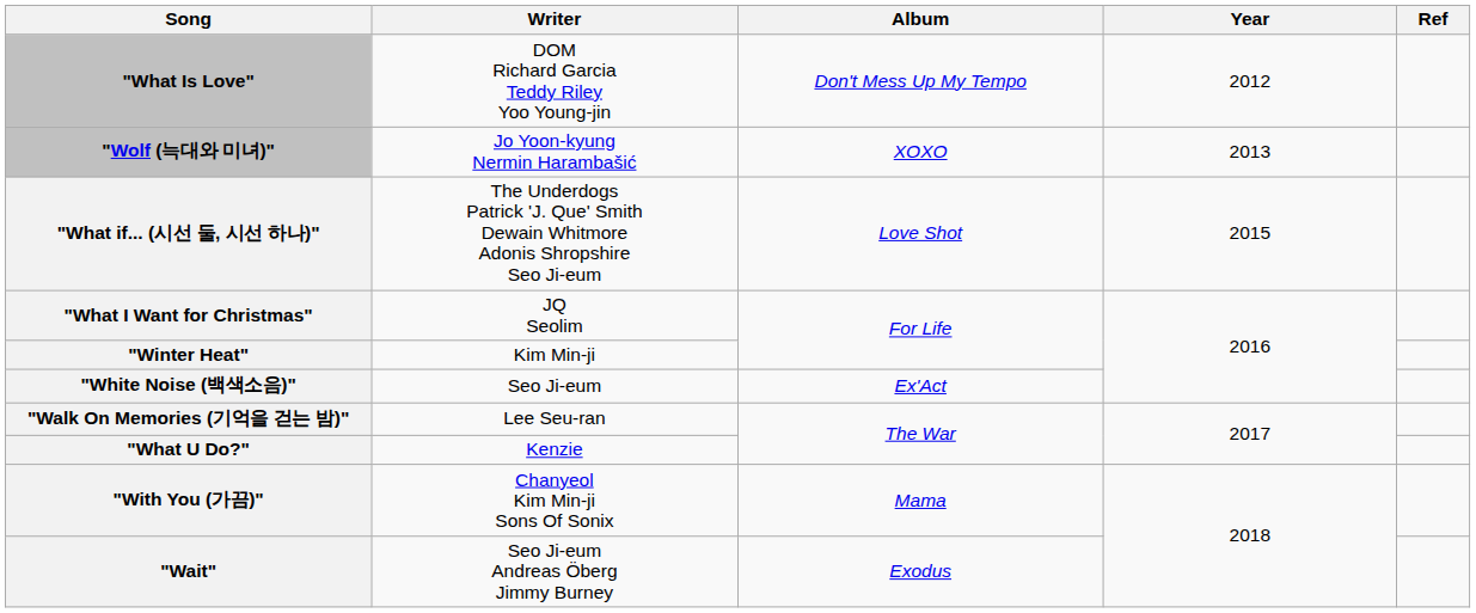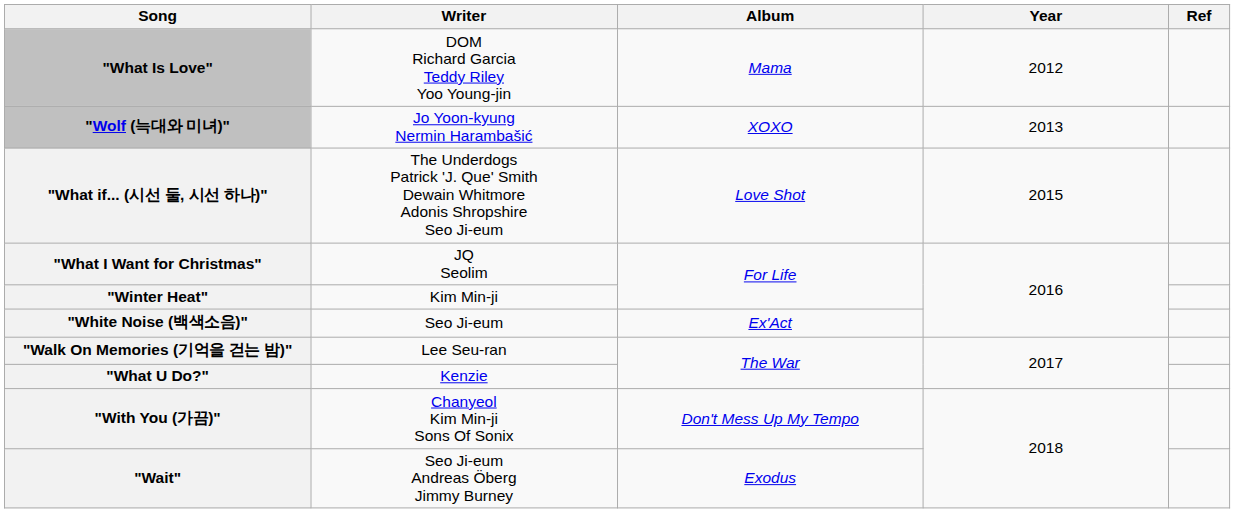 <table class="wikitable" style="text-align:center; width:100%">
 <tr>
 <th style="width:25%">Song</th>
 <th style="width:25%">Writer</th>
 <th style="width:25%">Album</th>
 <th style="width:20%">Year</th>
 <th style="width:5%">Ref</th>
 </tr>
 <tr>
 <th scope=row style="background-color:#C0C0C0">"What Is Love" </th>
 <td>DOM<br>Richard Garcia<br><a href='#'>Teddy Riley</a><br>Yoo Young-jin</td>
-<td><em><a href='#'>Don't Mess Up My Tempo</a></em></td>
+<td><em><a href='#'>Mama</a></em></td>
 <td>2012</td>
 <td></td>
 </tr>
 <tr>
 <th scope=row style="background-color:#C0C0C0">"<a href='#'>Wolf</a> (늑대와 미녀)" </th>
 <td><a href='#'>Jo Yoon-kyung</a><br><a href='#'>Nermin Harambašić</a></td>
 <td><em><a href='#'>XOXO</a></em></td>
 <td>2013</td>
 <td></td>
 </tr>
 <tr>
 <th scope="row">"What if... (시선 둘, 시선 하나)"</th>
 <td>The Underdogs<br> Patrick 'J. Que' Smith<br> Dewain Whitmore<br> Adonis Shropshire<br> Seo Ji-eum</td>
 <td><em><a href='#'>Love Shot</a></em></td>
 <td>2015</td>
 <td></td>
 </tr>
 <tr>
 <th scope="row">"What I Want for Christmas"</th>
 <td>JQ<br>Seolim</td>
 <td rowspan="2"><em><a href='#'>For Life</a></em></td>
 <td rowspan="3">2016</td>
 <td></td>
 </tr>
 <tr>
 <th scope="row">"Winter Heat"</th>
 <td>Kim Min-ji</td>
 <td></td>
 </tr>
 <tr>
 <th scope="row">"White Noise (백색소음)"</th>
 <td>Seo Ji-eum</td>
 <td><em><a href='#'>Ex'Act</a></em></td>
 <td></td>
 </tr>
 <tr>
 <th scope="row">"Walk On Memories (기억을 걷는 밤)"</th>
 <td>Lee Seu-ran</td>
 <td rowspan="2"><em><a href='#'>The War</a></em></td>
 <td rowspan="2">2017</td>
 <td></td>
 </tr>
 <tr>
 <th scope="row">"What U Do?"</th>
 <td><a href='#'>Kenzie</a></td>
 <td></td>
 </tr>
 <tr>
 <th scope="row">"With You (가끔)"</th>
 <td><a href='#'>Chanyeol</a><br>Kim Min-ji<br>Sons Of Sonix</td>
-<td><em><a href='#'>Mama</a></em></td>
+<td><em><a href='#'>Don't Mess Up My Tempo</a></em></td>
 <td rowspan="2">2018</td>
 <td></td>
 </tr>
 <tr>
 <th scope="row">"Wait"</th>
 <td>Seo Ji-eum<br>Andreas Öberg<br>Jimmy Burney</td>
 <td><em><a href='#'>Exodus</a></em></td>
 <td></td>
 </tr>
 </table>
